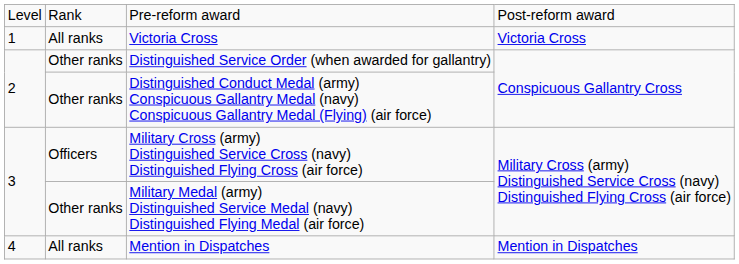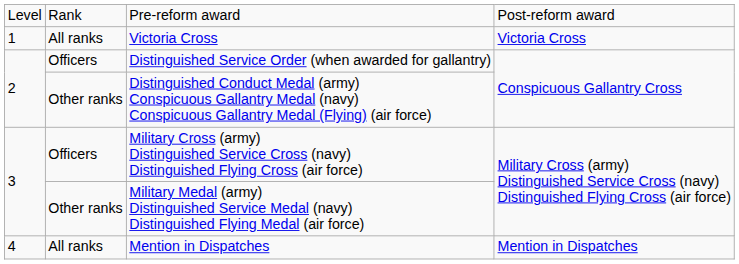 <table class="wikitable">
 <tr>
 <td>Level</td>
 <td>Rank</td>
 <td>Pre-reform award</td>
 <td>Post-reform award</td>
 </tr>
 <tr>
 <td>1</td>
 <td>All ranks</td>
 <td><a href='#'>Victoria Cross</a></td>
 <td><a href='#'>Victoria Cross</a></td>
 </tr>
 <tr>
 <td rowspan="2">2</td>
-<td>Other ranks</td>
+<td>Officers</td>
 <td><a href='#'>Distinguished Service Order</a> (when awarded for gallantry)</td>
 <td rowspan="2"><a href='#'>Conspicuous Gallantry Cross</a></td>
 </tr>
 <tr>
 <td>Other ranks</td>
 <td><a href='#'>Distinguished Conduct Medal</a> (army)<br><a href='#'>Conspicuous Gallantry Medal</a> (navy)<br><a href='#'>Conspicuous Gallantry Medal (Flying)</a> (air force)</td>
 </tr>
 <tr>
 <td rowspan="2">3</td>
 <td>Officers</td>
 <td><a href='#'>Military Cross</a> (army)<br><a href='#'>Distinguished Service Cross</a> (navy)<br><a href='#'>Distinguished Flying Cross</a> (air force)</td>
 <td rowspan="2"><a href='#'>Military Cross</a> (army)<br><a href='#'>Distinguished Service Cross</a> (navy)<br><a href='#'>Distinguished Flying Cross</a> (air force)</td>
 </tr>
 <tr>
 <td>Other ranks</td>
 <td><a href='#'>Military Medal</a> (army)<br><a href='#'>Distinguished Service Medal</a> (navy)<br><a href='#'>Distinguished Flying Medal</a> (air force)</td>
 </tr>
 <tr>
 <td>4</td>
 <td>All ranks</td>
 <td><a href='#'>Mention in Dispatches</a></td>
 <td><a href='#'>Mention in Dispatches</a></td>
 </tr>
 </table>
